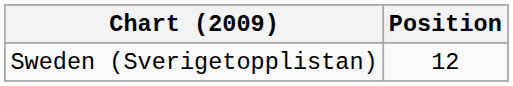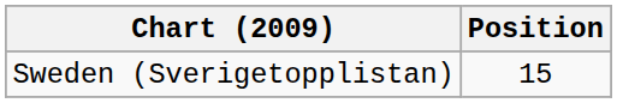 <table class="wikitable">
 <tr>
 <th>Chart (2009)</th>
 <th>Position</th>
 </tr>
 <tr>
 <td>Sweden (Sverigetopplistan)</td>
-<td align="center">12</td>
+<td align="center">15</td>
 </tr>
 </table>
